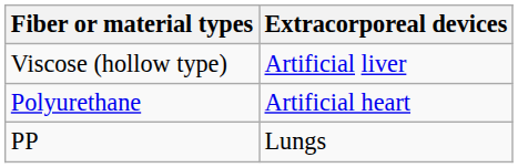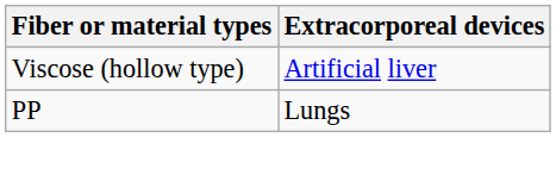 <table class="wikitable">
 <tr>
 <th>Fiber or material types</th>
 <th>Extracorporeal devices</th>
 </tr>
 <tr>
 <td>Viscose (hollow type)</td>
 <td><a href='#'>Artificial</a> <a href='#'>liver</a></td>
 </tr>
 <tr>
-<td><a href='#'>Polyurethane</a></td>
-<td><a href='#'>Artificial heart</a></td>
-</tr>
-<tr>
 <td>PP</td>
 <td>Lungs</td>
 </tr>
 </table>
